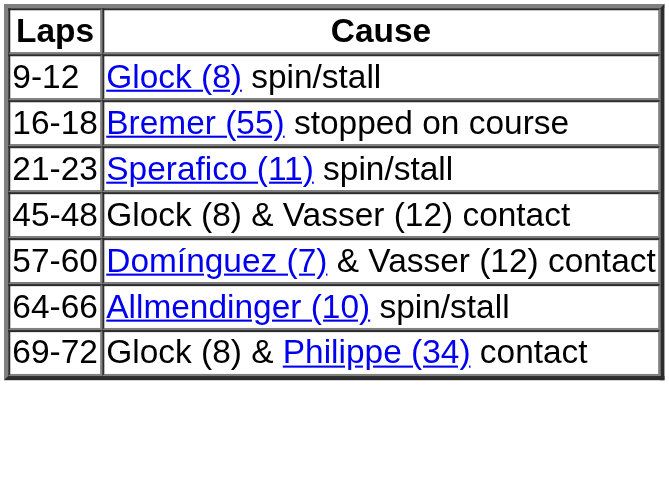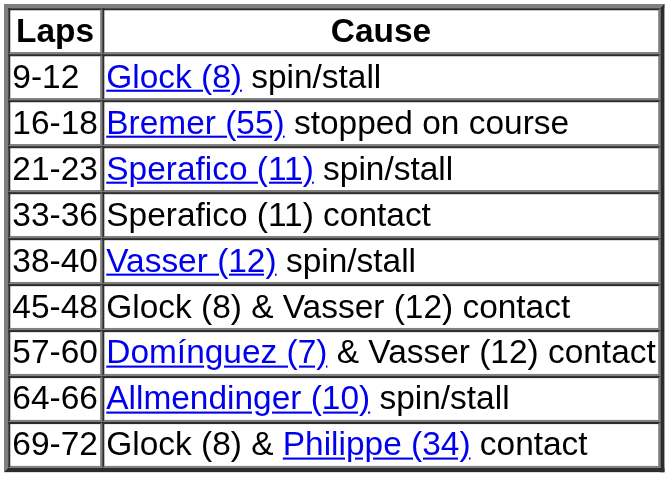 <table border=2 cellspacing=0>
 <tr>
 <th>Laps</th>
 <th>Cause</th>
 </tr>
 <tr>
 <td>9-12</td>
 <td><a href='#'>Glock (8)</a> spin/stall</td>
 </tr>
 <tr>
 <td>16-18</td>
 <td><a href='#'>Bremer (55)</a> stopped on course</td>
 </tr>
 <tr>
 <td>21-23</td>
 <td><a href='#'>Sperafico (11)</a> spin/stall</td>
 </tr>
 <tr>
+<td>33-36</td>
+<td>Sperafico (11) contact</td>
+</tr>
+<tr>
+<td>38-40</td>
+<td><a href='#'>Vasser (12)</a> spin/stall</td>
+</tr>
+<tr>
 <td>45-48</td>
 <td>Glock (8) & Vasser (12) contact</td>
 </tr>
 <tr>
 <td>57-60</td>
 <td><a href='#'>Domínguez (7)</a> & Vasser (12) contact</td>
 </tr>
 <tr>
 <td>64-66</td>
 <td><a href='#'>Allmendinger (10)</a> spin/stall</td>
 </tr>
 <tr>
 <td>69-72</td>
 <td>Glock (8) & <a href='#'>Philippe (34)</a> contact</td>
 </tr>
 </table>
